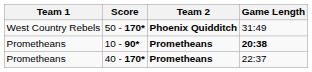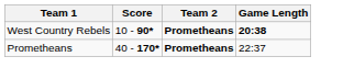 <table class="wikitable">
 <tr>
 <th>Team 1</th>
 <th>Score</th>
 <th>Team 2</th>
 <th>Game Length</th>
 </tr>
 <tr>
 <td>West Country Rebels</td>
-<td>50 - <strong>170*</strong></td>
-<td><strong>Phoenix Quidditch</strong></td>
-<td>31:49</td>
-</tr>
-<tr>
-<td>Prometheans</td>
 <td>10 - <strong>90*</strong></td>
 <td><strong>Prometheans</strong></td>
 <td><strong>20:38</strong></td>
 </tr>
 <tr>
 <td>Prometheans</td>
 <td>40 - <strong>170*</strong></td>
 <td><strong>Prometheans</strong></td>
 <td>22:37</td>
 </tr>
 </table>
